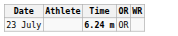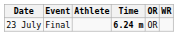 <table class=wikitable style=text-align:center>
 <tr>
 <th>Date</th>
+<th>Event</th>
 <th>Athlete</th>
 <th>Time</th>
 <th>OR</th>
 <th>WR</th>
 </tr>
 <tr>
 <td>23 July</td>
+<td>Final</td>
 <td align=left></td>
 <td><strong>6.24 m</strong></td>
 <td>OR</td>
 <td></td>
 </tr>
 </table>
